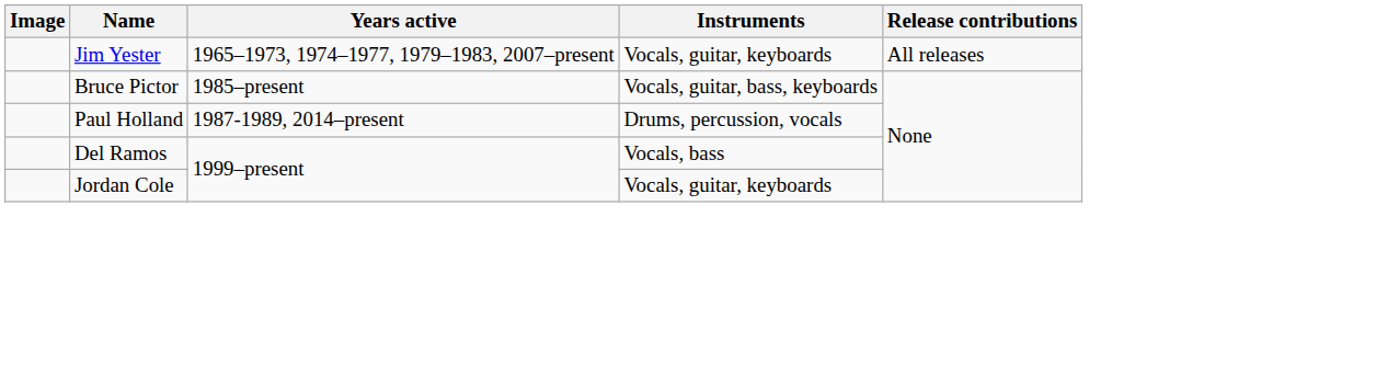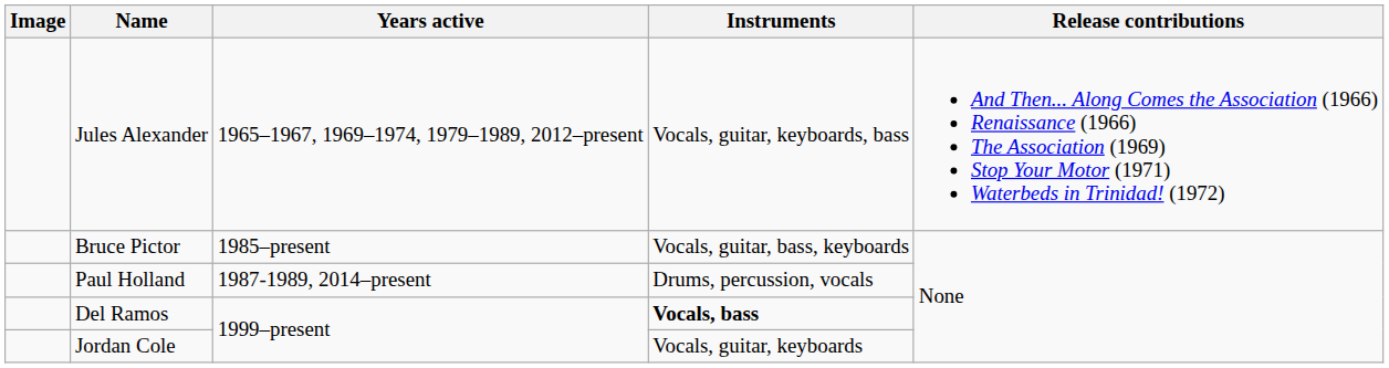 <table class="wikitable">
 <tr>
 <th>Image</th>
 <th>Name</th>
 <th>Years active</th>
 <th>Instruments</th>
 <th>Release contributions</th>
 </tr>
 <tr>
 <td></td>
-<td><a href='#'>Jim Yester</a></td>
-<td>1965–1973, 1974–1977, 1979–1983, 2007–present</td>
-<td>Vocals, guitar, keyboards</td>
-<td>All releases</td>
+<td>Jules Alexander</td>
+<td>1965–1967, 1969–1974, 1979–1989, 2012–present</td>
+<td>Vocals, guitar, keyboards, bass</td>
+<td><br><ul><li><em><a href='#'>And Then... Along Comes the Association</a></em> (1966)</li><li><a href='#'><em>Renaissance</em></a> (1966)</li><li><a href='#'><em>The Association</em></a> (1969)</li><li><em><a href='#'>Stop Your Motor</a></em> (1971)</li><li><em><a href='#'>Waterbeds in Trinidad!</a></em> (1972)</li></ul></td>
 </tr>
 <tr>
 <td></td>
 <td>Bruce Pictor</td>
 <td>1985–present</td>
 <td>Vocals, guitar, bass, keyboards</td>
 <td rowspan="4">None</td>
 </tr>
 <tr>
 <td></td>
 <td>Paul Holland</td>
 <td>1987-1989, 2014–present</td>
 <td>Drums, percussion, vocals</td>
 </tr>
 <tr>
 <td></td>
 <td>Del Ramos</td>
 <td rowspan="2">1999–present</td>
-<td>Vocals, bass</td>
+<td><strong>Vocals, bass</strong></td>
 </tr>
 <tr>
 <td></td>
 <td>Jordan Cole</td>
 <td>Vocals, guitar, keyboards</td>
 </tr>
 </table>
